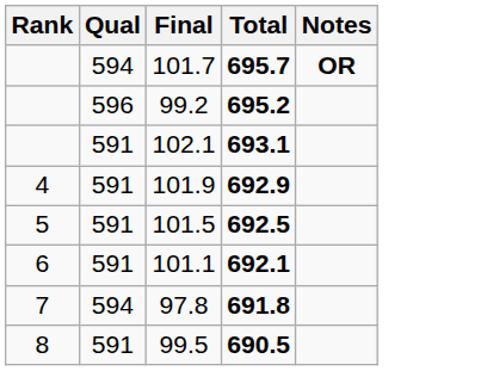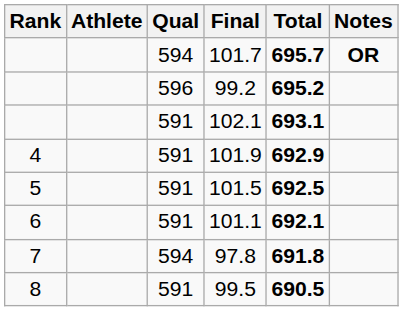 <table class="wikitable sortable" style="text-align: center">
 <tr>
 <th>Rank</th>
+<th>Athlete</th>
 <th>Qual</th>
 <th>Final</th>
 <th>Total</th>
 <th>Notes</th>
 </tr>
 <tr>
 <td></td>
+<td align=left></td>
 <td>594</td>
 <td>101.7</td>
 <td><strong>695.7</strong></td>
 <td><strong>OR</strong></td>
 </tr>
 <tr>
 <td></td>
+<td align=left></td>
 <td>596</td>
 <td>99.2</td>
 <td><strong>695.2</strong></td>
 <td></td>
 </tr>
 <tr>
 <td></td>
+<td align=left></td>
 <td>591</td>
 <td>102.1</td>
 <td><strong>693.1</strong></td>
 <td></td>
 </tr>
 <tr>
 <td>4</td>
+<td align=left></td>
 <td>591</td>
 <td>101.9</td>
 <td><strong>692.9</strong></td>
 <td></td>
 </tr>
 <tr>
 <td>5</td>
+<td align=left></td>
 <td>591</td>
 <td>101.5</td>
 <td><strong>692.5</strong></td>
 <td></td>
 </tr>
 <tr>
 <td>6</td>
+<td align=left></td>
 <td>591</td>
 <td>101.1</td>
 <td><strong>692.1</strong></td>
 <td></td>
 </tr>
 <tr>
 <td>7</td>
+<td align=left></td>
 <td>594</td>
 <td>97.8</td>
 <td><strong>691.8</strong></td>
 <td></td>
 </tr>
 <tr>
 <td>8</td>
+<td align=left></td>
 <td>591</td>
 <td>99.5</td>
 <td><strong>690.5</strong></td>
 <td></td>
 </tr>
 </table>
